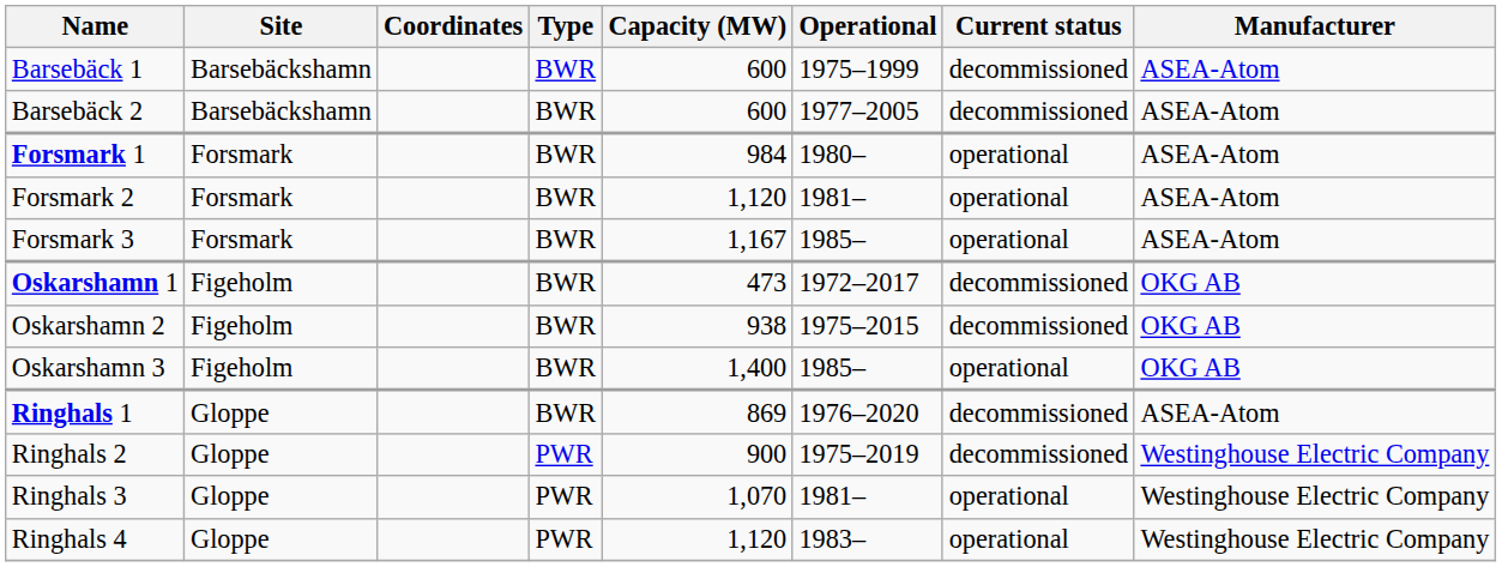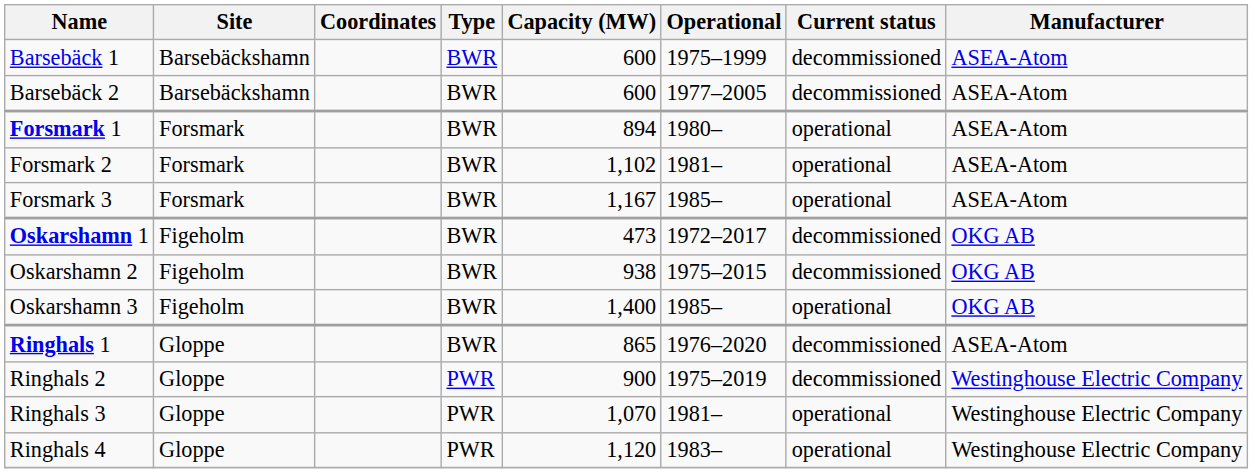 <table class="wikitable sortable">
 <tr>
 <th>Name</th>
 <th>Site</th>
 <th>Coordinates</th>
 <th>Type</th>
 <th>Capacity (MW)</th>
 <th>Operational</th>
 <th>Current status</th>
 <th>Manufacturer</th>
 </tr>
 <tr>
 <td><a href='#'>Barsebäck</a> 1</td>
 <td>Barsebäckshamn</td>
 <td></td>
 <td><a href='#'>BWR</a></td>
 <td align="right">600</td>
 <td>1975–1999</td>
 <td>decommissioned</td>
 <td><a href='#'>ASEA-Atom</a></td>
 </tr>
 <tr>
 <td>Barsebäck 2</td>
 <td>Barsebäckshamn</td>
 <td></td>
 <td>BWR</td>
 <td align="right">600</td>
 <td>1977–2005</td>
 <td>decommissioned</td>
 <td>ASEA-Atom</td>
 </tr>
 <tr style="border-top: 2px solid #9f9f9f;">
 <td><strong><a href='#'>Forsmark</a></strong> 1</td>
 <td>Forsmark</td>
 <td></td>
 <td>BWR</td>
-<td align="right">984</td>
+<td align="right">894</td>
 <td>1980–</td>
 <td>operational</td>
 <td>ASEA-Atom</td>
 </tr>
 <tr>
 <td>Forsmark 2</td>
 <td>Forsmark</td>
 <td></td>
 <td>BWR</td>
-<td align="right">1,120</td>
+<td align="right">1,102</td>
 <td>1981–</td>
 <td>operational</td>
 <td>ASEA-Atom</td>
 </tr>
 <tr>
 <td>Forsmark 3</td>
 <td>Forsmark</td>
 <td></td>
 <td>BWR</td>
 <td align="right">1,167</td>
 <td>1985–</td>
 <td>operational</td>
 <td>ASEA-Atom</td>
 </tr>
 <tr style="border-top: 2px solid #9f9f9f;">
 <td><strong><a href='#'>Oskarshamn</a></strong> 1</td>
 <td>Figeholm</td>
 <td></td>
 <td>BWR</td>
 <td align="right">473</td>
 <td>1972–2017</td>
 <td>decommissioned</td>
 <td><a href='#'>OKG AB</a></td>
 </tr>
 <tr>
 <td>Oskarshamn 2</td>
 <td>Figeholm</td>
 <td></td>
 <td>BWR</td>
 <td align="right">938</td>
 <td>1975–2015</td>
 <td>decommissioned</td>
 <td><a href='#'>OKG AB</a></td>
 </tr>
 <tr>
 <td>Oskarshamn 3</td>
 <td>Figeholm</td>
 <td></td>
 <td>BWR</td>
 <td align="right">1,400</td>
 <td>1985–</td>
 <td>operational</td>
 <td><a href='#'>OKG AB</a></td>
 </tr>
 <tr style="border-top: 2px solid #9f9f9f;">
 <td><strong><a href='#'>Ringhals</a></strong> 1</td>
 <td>Gloppe</td>
 <td></td>
 <td>BWR</td>
-<td align="right">869</td>
+<td align="right">865</td>
 <td>1976–2020</td>
 <td>decommissioned</td>
 <td>ASEA-Atom</td>
 </tr>
 <tr>
 <td>Ringhals 2</td>
 <td>Gloppe</td>
 <td></td>
 <td><a href='#'>PWR</a></td>
 <td align="right">900</td>
 <td>1975–2019</td>
 <td>decommissioned</td>
 <td><a href='#'>Westinghouse Electric Company</a></td>
 </tr>
 <tr>
 <td>Ringhals 3</td>
 <td>Gloppe</td>
 <td></td>
 <td>PWR</td>
 <td align="right">1,070</td>
 <td>1981–</td>
 <td>operational</td>
 <td>Westinghouse Electric Company</td>
 </tr>
 <tr>
 <td>Ringhals 4</td>
 <td>Gloppe</td>
 <td></td>
 <td>PWR</td>
 <td align="right">1,120</td>
 <td>1983–</td>
 <td>operational</td>
 <td>Westinghouse Electric Company</td>
 </tr>
 <tr>
 </tr>
 </table>
